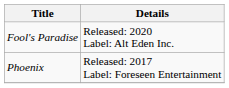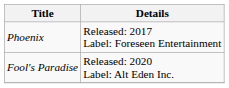 <table class="wikitable">
 <tr>
 <th>Title</th>
 <th>Details</th>
 </tr>
 <tr>
+<td><em>Phoenix</em></td>
+<td>Released: 2017<br>Label: Foreseen Entertainment</td>
+</tr>
+<tr>
 <td><em>Fool's Paradise</em></td>
 <td>Released: 2020<br>Label: Alt Eden Inc.</td>
 </tr>
 <tr>
-<td><em>Phoenix</em></td>
-<td>Released: 2017<br>Label: Foreseen Entertainment</td>
-</tr>
-<tr>
 </tr>
 </table>
